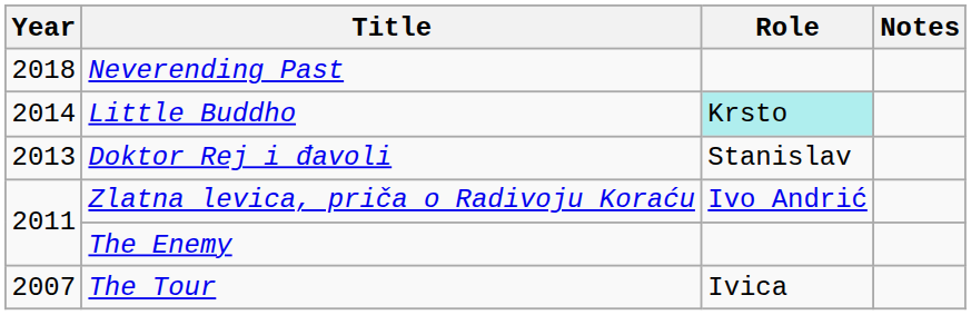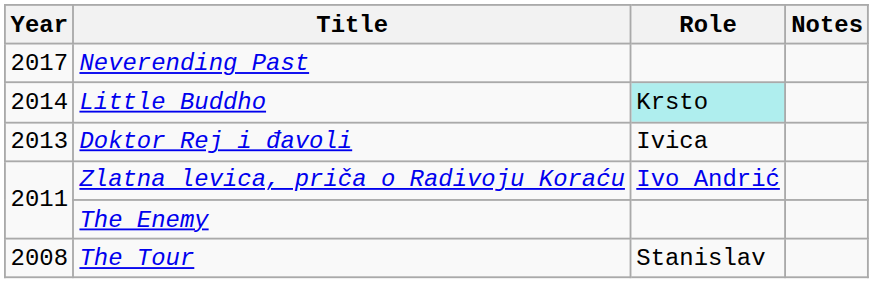 <table class="wikitable sortable">
 <tr>
 <th>Year</th>
 <th>Title</th>
 <th>Role</th>
 <th class="unsortable">Notes</th>
 </tr>
 <tr>
-<td>2018</td>
+<td>2017</td>
 <td><em><a href='#'>Neverending Past</a></em></td>
 <td></td>
 <td></td>
 </tr>
 <tr>
 <td>2014</td>
 <td><em><a href='#'>Little Buddho</a></em></td>
 <td style="background: paleturquoise;">Krsto</td>
 <td></td>
 </tr>
 <tr>
 <td>2013</td>
 <td><em><a href='#'>Doktor Rej i đavoli</a></em></td>
-<td>Stanislav</td>
+<td>Ivica</td>
 <td></td>
 </tr>
 <tr>
 <td rowspan=2>2011</td>
 <td><em><a href='#'>Zlatna levica, priča o Radivoju Koraću</a></em></td>
 <td><a href='#'>Ivo Andrić</a></td>
 <td></td>
 </tr>
 <tr>
 <td><em><a href='#'>The Enemy</a></em></td>
 <td></td>
 <td></td>
 </tr>
 <tr>
-<td>2007</td>
+<td>2008</td>
 <td><em><a href='#'>The Tour</a></em></td>
-<td>Ivica</td>
+<td>Stanislav</td>
 <td></td>
 </tr>
 </table>
